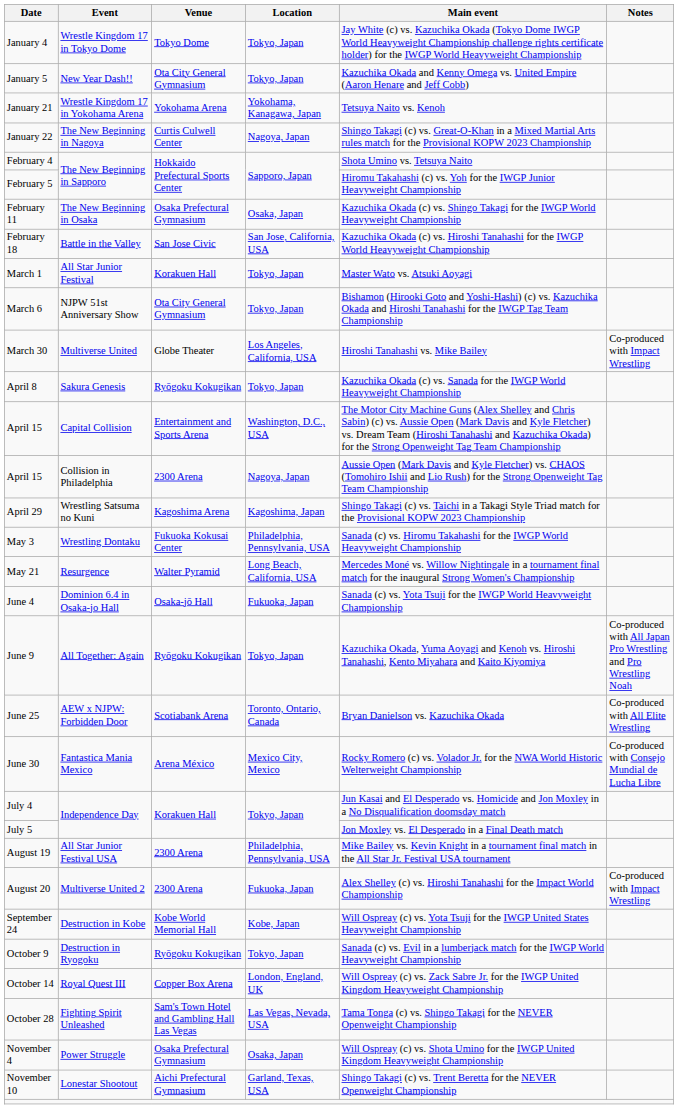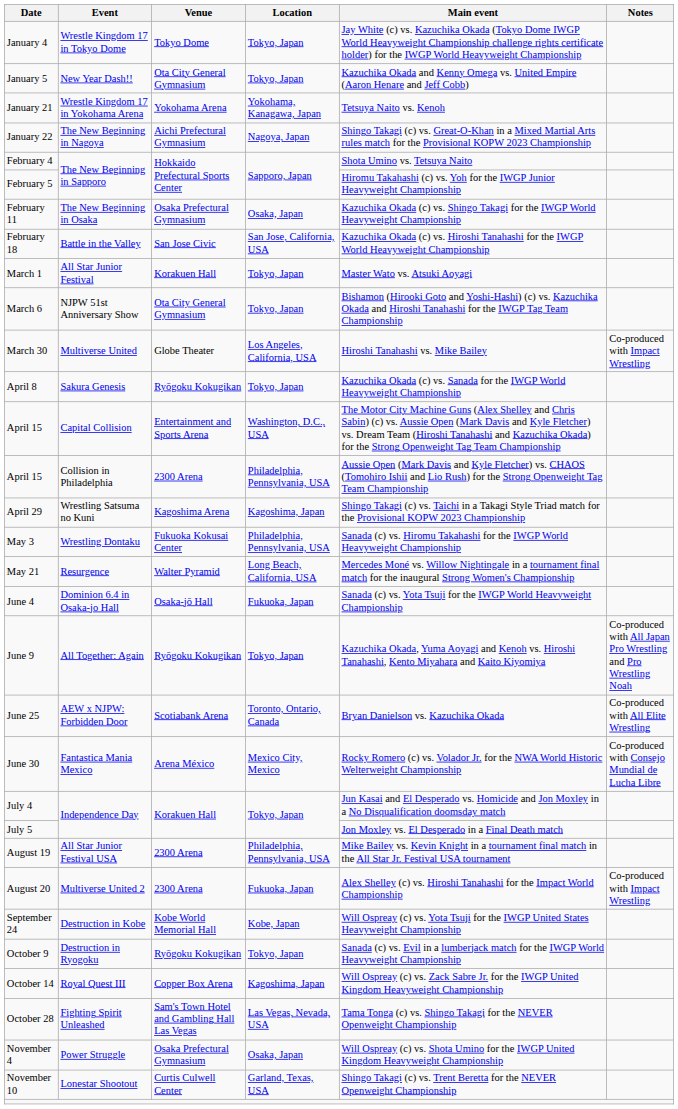 <table class="sortable wikitable succession-box" style="font-size:85%;">
 <tr>
 <th width=8%>Date</th>
 <th width=14%>Event</th>
 <th width=14%>Venue</th>
 <th width=14%>Location</th>
 <th width=40%>Main event</th>
 <th width=14%>Notes</th>
 </tr>
 <tr>
 <td>January 4</td>
 <td><a href='#'>Wrestle Kingdom 17 in Tokyo Dome</a></td>
 <td><a href='#'>Tokyo Dome</a></td>
 <td><a href='#'>Tokyo, Japan</a></td>
 <td><a href='#'>Jay White</a> (c) vs. <a href='#'>Kazuchika Okada</a> (<a href='#'>Tokyo Dome IWGP World Heavyweight Championship challenge rights certificate holder</a>) for the <a href='#'>IWGP World Heavyweight Championship</a></td>
 <td></td>
 </tr>
 <tr>
 <td>January 5</td>
 <td><a href='#'>New Year Dash!!</a></td>
 <td><a href='#'>Ota City General Gymnasium</a></td>
 <td><a href='#'>Tokyo, Japan</a></td>
 <td><a href='#'>Kazuchika Okada</a> and <a href='#'>Kenny Omega</a> vs. <a href='#'>United Empire</a> (<a href='#'>Aaron Henare</a> and <a href='#'>Jeff Cobb</a>)</td>
 <td></td>
 </tr>
 <tr>
 <td>January 21</td>
 <td><a href='#'>Wrestle Kingdom 17 in Yokohama Arena</a></td>
 <td><a href='#'>Yokohama Arena</a></td>
 <td><a href='#'>Yokohama, Kanagawa, Japan</a></td>
 <td><a href='#'>Tetsuya Naito</a> vs. <a href='#'>Kenoh</a></td>
 <td></td>
 </tr>
 <tr>
 <td>January 22</td>
 <td><a href='#'>The New Beginning in Nagoya</a></td>
-<td><a href='#'>Curtis Culwell Center</a></td>
+<td><a href='#'>Aichi Prefectural Gymnasium</a></td>
 <td><a href='#'>Nagoya, Japan</a></td>
 <td><a href='#'>Shingo Takagi</a> (c) vs. <a href='#'>Great-O-Khan</a> in a <a href='#'>Mixed Martial Arts rules match</a> for the <a href='#'>Provisional KOPW 2023 Championship</a></td>
 <td></td>
 </tr>
 <tr>
 <td>February 4</td>
 <td rowspan="2"><a href='#'>The New Beginning in Sapporo</a></td>
 <td rowspan="2"><a href='#'>Hokkaido Prefectural Sports Center</a></td>
 <td rowspan="2"><a href='#'>Sapporo, Japan</a></td>
 <td><a href='#'>Shota Umino</a> vs. <a href='#'>Tetsuya Naito</a></td>
 <td></td>
 </tr>
 <tr>
 <td>February 5</td>
 <td><a href='#'>Hiromu Takahashi</a> (c) vs. <a href='#'>Yoh</a> for the <a href='#'>IWGP Junior Heavyweight Championship</a></td>
 <td></td>
 </tr>
 <tr>
 <td>February 11</td>
 <td><a href='#'>The New Beginning in Osaka</a></td>
 <td><a href='#'>Osaka Prefectural Gymnasium</a></td>
 <td><a href='#'>Osaka, Japan</a></td>
 <td><a href='#'>Kazuchika Okada</a> (c) vs. <a href='#'>Shingo Takagi</a> for the <a href='#'>IWGP World Heavyweight Championship</a></td>
 <td></td>
 </tr>
 <tr>
 <td>February 18</td>
 <td><a href='#'>Battle in the Valley</a></td>
 <td><a href='#'>San Jose Civic</a></td>
 <td><a href='#'>San Jose, California, USA</a></td>
 <td><a href='#'>Kazuchika Okada</a> (c) vs. <a href='#'>Hiroshi Tanahashi</a> for the <a href='#'>IWGP World Heavyweight Championship</a></td>
 <td></td>
 </tr>
 <tr>
 <td>March 1</td>
 <td><a href='#'>All Star Junior Festival</a></td>
 <td><a href='#'>Korakuen Hall</a></td>
 <td><a href='#'>Tokyo, Japan</a></td>
 <td><a href='#'>Master Wato</a> vs. <a href='#'>Atsuki Aoyagi</a></td>
 <td></td>
 </tr>
 <tr>
 <td>March 6</td>
 <td>NJPW 51st Anniversary Show</td>
 <td><a href='#'>Ota City General Gymnasium</a></td>
 <td><a href='#'>Tokyo, Japan</a></td>
 <td><a href='#'>Bishamon</a> (<a href='#'>Hirooki Goto</a> and <a href='#'>Yoshi-Hashi</a>) (c) vs. <a href='#'>Kazuchika Okada</a> and <a href='#'>Hiroshi Tanahashi</a> for the <a href='#'>IWGP Tag Team Championship</a></td>
 <td></td>
 </tr>
 <tr>
 <td>March 30</td>
 <td><a href='#'>Multiverse United</a></td>
 <td>Globe Theater</td>
 <td><a href='#'>Los Angeles, California, USA</a></td>
 <td><a href='#'>Hiroshi Tanahashi</a> vs. <a href='#'>Mike Bailey</a></td>
 <td>Co-produced with <a href='#'>Impact Wrestling</a></td>
 </tr>
 <tr>
 <td>April 8</td>
 <td><a href='#'>Sakura Genesis</a></td>
 <td><a href='#'>Ryōgoku Kokugikan</a></td>
 <td><a href='#'>Tokyo, Japan</a></td>
 <td><a href='#'>Kazuchika Okada</a> (c) vs. <a href='#'>Sanada</a> for the <a href='#'>IWGP World Heavyweight Championship</a></td>
 <td></td>
 </tr>
 <tr>
 <td>April 15</td>
 <td><a href='#'>Capital Collision</a></td>
 <td><a href='#'>Entertainment and Sports Arena</a></td>
 <td><a href='#'>Washington, D.C., USA</a></td>
 <td><a href='#'>The Motor City Machine Guns</a> (<a href='#'>Alex Shelley</a> and <a href='#'>Chris Sabin</a>) (c) vs. <a href='#'>Aussie Open</a> (<a href='#'>Mark Davis</a> and <a href='#'>Kyle Fletcher</a>) vs. Dream Team (<a href='#'>Hiroshi Tanahashi</a> and <a href='#'>Kazuchika Okada</a>) for the <a href='#'>Strong Openweight Tag Team Championship</a></td>
 <td></td>
 </tr>
 <tr>
 <td>April 15</td>
 <td>Collision in Philadelphia</td>
 <td><a href='#'>2300 Arena</a></td>
-<td><a href='#'>Nagoya, Japan</a></td>
+<td><a href='#'>Philadelphia, Pennsylvania, USA</a></td>
 <td><a href='#'>Aussie Open</a> (<a href='#'>Mark Davis</a> and <a href='#'>Kyle Fletcher</a>) vs. <a href='#'>CHAOS</a> (<a href='#'>Tomohiro Ishii</a> and <a href='#'>Lio Rush</a>) for the <a href='#'>Strong Openweight Tag Team Championship</a></td>
 <td></td>
 </tr>
 <tr>
 <td>April 29</td>
 <td>Wrestling Satsuma no Kuni</td>
 <td><a href='#'>Kagoshima Arena</a></td>
 <td><a href='#'>Kagoshima, Japan</a></td>
 <td><a href='#'>Shingo Takagi</a> (c) vs. <a href='#'>Taichi</a> in a Takagi Style Triad match for the <a href='#'>Provisional KOPW 2023 Championship</a></td>
 <td></td>
 </tr>
 <tr>
 <td>May 3</td>
 <td><a href='#'>Wrestling Dontaku</a></td>
 <td><a href='#'>Fukuoka Kokusai Center</a></td>
 <td><a href='#'>Philadelphia, Pennsylvania, USA</a></td>
 <td><a href='#'>Sanada</a> (c) vs. <a href='#'>Hiromu Takahashi</a> for the <a href='#'>IWGP World Heavyweight Championship</a></td>
 <td></td>
 </tr>
 <tr>
 <td>May 21</td>
 <td><a href='#'>Resurgence</a></td>
 <td><a href='#'>Walter Pyramid</a></td>
 <td><a href='#'>Long Beach, California, USA</a></td>
 <td><a href='#'>Mercedes Moné</a> vs. <a href='#'>Willow Nightingale</a> in a <a href='#'>tournament final match</a> for the inaugural <a href='#'>Strong Women's Championship</a></td>
 <td></td>
 </tr>
 <tr>
 <td>June 4</td>
 <td><a href='#'>Dominion 6.4 in Osaka-jo Hall</a></td>
 <td><a href='#'>Osaka-jō Hall</a></td>
 <td><a href='#'>Fukuoka, Japan</a></td>
 <td><a href='#'>Sanada</a> (c) vs. <a href='#'>Yota Tsuji</a> for the <a href='#'>IWGP World Heavyweight Championship</a></td>
 <td></td>
 </tr>
 <tr>
 <td>June 9</td>
 <td><a href='#'>All Together: Again</a></td>
 <td><a href='#'>Ryōgoku Kokugikan</a></td>
 <td><a href='#'>Tokyo, Japan</a></td>
 <td><a href='#'>Kazuchika Okada</a>, <a href='#'>Yuma Aoyagi</a> and <a href='#'>Kenoh</a> vs. <a href='#'>Hiroshi Tanahashi</a>, <a href='#'>Kento Miyahara</a> and <a href='#'>Kaito Kiyomiya</a></td>
 <td>Co-produced with <a href='#'>All Japan Pro Wrestling</a> and <a href='#'>Pro Wrestling Noah</a></td>
 </tr>
 <tr>
 <td>June 25</td>
 <td><a href='#'>AEW x NJPW: Forbidden Door</a></td>
 <td><a href='#'>Scotiabank Arena</a></td>
 <td><a href='#'>Toronto, Ontario, Canada</a></td>
 <td><a href='#'>Bryan Danielson</a> vs. <a href='#'>Kazuchika Okada</a></td>
 <td>Co-produced with <a href='#'>All Elite Wrestling</a></td>
 </tr>
 <tr>
 <td>June 30</td>
 <td><a href='#'>Fantastica Mania Mexico</a></td>
 <td><a href='#'>Arena México</a></td>
 <td><a href='#'>Mexico City, Mexico</a></td>
 <td><a href='#'>Rocky Romero</a> (c) vs. <a href='#'>Volador Jr.</a> for the <a href='#'>NWA World Historic Welterweight Championship</a></td>
 <td>Co-produced with <a href='#'>Consejo Mundial de Lucha Libre</a></td>
 </tr>
 <tr>
 <td>July 4</td>
 <td rowspan="2"><a href='#'>Independence Day</a></td>
 <td rowspan="2"><a href='#'>Korakuen Hall</a></td>
 <td rowspan="2"><a href='#'>Tokyo, Japan</a></td>
 <td><a href='#'>Jun Kasai</a> and <a href='#'>El Desperado</a> vs. <a href='#'>Homicide</a> and <a href='#'>Jon Moxley</a> in a <a href='#'>No Disqualification doomsday match</a></td>
 <td></td>
 </tr>
 <tr>
 <td>July 5</td>
 <td><a href='#'>Jon Moxley</a> vs. <a href='#'>El Desperado</a> in a <a href='#'>Final Death match</a></td>
 <td></td>
 </tr>
 <tr>
 <td>August 19</td>
 <td><a href='#'>All Star Junior Festival USA</a></td>
 <td><a href='#'>2300 Arena</a></td>
 <td><a href='#'>Philadelphia, Pennsylvania, USA</a></td>
 <td><a href='#'>Mike Bailey</a> vs. <a href='#'>Kevin Knight</a> in a <a href='#'>tournament final match</a> in the <a href='#'>All Star Jr. Festival USA tournament</a></td>
 <td></td>
 </tr>
 <tr>
 <td>August 20</td>
 <td><a href='#'>Multiverse United 2</a></td>
 <td><a href='#'>2300 Arena</a></td>
 <td><a href='#'>Fukuoka, Japan</a></td>
 <td><a href='#'>Alex Shelley</a> (c) vs. <a href='#'>Hiroshi Tanahashi</a> for the <a href='#'>Impact World Championship</a></td>
 <td>Co-produced with <a href='#'>Impact Wrestling</a></td>
 </tr>
 <tr>
 <td>September 24</td>
 <td><a href='#'>Destruction in Kobe</a></td>
 <td><a href='#'>Kobe World Memorial Hall</a></td>
 <td><a href='#'>Kobe, Japan</a></td>
 <td><a href='#'>Will Ospreay</a> (c) vs. <a href='#'>Yota Tsuji</a> for the <a href='#'>IWGP United States Heavyweight Championship</a></td>
 <td></td>
 </tr>
 <tr>
 <td>October 9</td>
 <td><a href='#'>Destruction in Ryogoku</a></td>
 <td><a href='#'>Ryōgoku Kokugikan</a></td>
 <td><a href='#'>Tokyo, Japan</a></td>
 <td><a href='#'>Sanada</a> (c) vs. <a href='#'>Evil</a> in a <a href='#'>lumberjack match</a> for the <a href='#'>IWGP World Heavyweight Championship</a></td>
 <td></td>
 </tr>
 <tr>
 <td>October 14</td>
 <td><a href='#'>Royal Quest III</a></td>
 <td><a href='#'>Copper Box Arena</a></td>
-<td><a href='#'>London, England, UK</a></td>
+<td><a href='#'>Kagoshima, Japan</a></td>
 <td><a href='#'>Will Ospreay</a> (c) vs. <a href='#'>Zack Sabre Jr.</a> for the <a href='#'>IWGP United Kingdom Heavyweight Championship</a></td>
 <td></td>
 </tr>
 <tr>
 <td>October 28</td>
 <td><a href='#'>Fighting Spirit Unleashed</a></td>
 <td><a href='#'>Sam's Town Hotel and Gambling Hall Las Vegas</a></td>
 <td><a href='#'>Las Vegas, Nevada, USA</a></td>
 <td><a href='#'>Tama Tonga</a> (c) vs. <a href='#'>Shingo Takagi</a> for the <a href='#'>NEVER Openweight Championship</a></td>
 <td></td>
 </tr>
 <tr>
 <td>November 4</td>
 <td><a href='#'>Power Struggle</a></td>
 <td><a href='#'>Osaka Prefectural Gymnasium</a></td>
 <td><a href='#'>Osaka, Japan</a></td>
 <td><a href='#'>Will Ospreay</a> (c) vs. <a href='#'>Shota Umino</a> for the <a href='#'>IWGP United Kingdom Heavyweight Championship</a></td>
 <td></td>
 </tr>
 <tr>
 <td>November 10</td>
 <td><a href='#'>Lonestar Shootout</a></td>
-<td><a href='#'>Aichi Prefectural Gymnasium</a></td>
+<td><a href='#'>Curtis Culwell Center</a></td>
 <td><a href='#'>Garland, Texas, USA</a></td>
 <td><a href='#'>Shingo Takagi</a> (c) vs. <a href='#'>Trent Beretta</a> for the <a href='#'>NEVER Openweight Championship</a></td>
 <td></td>
 </tr>
 <tr>
 <td colspan=6></td>
 </tr>
 </table>
